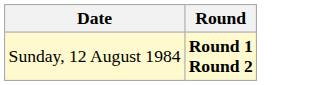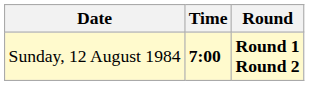 <table class="wikitable">
 <tr>
 <th>Date</th>
+<th>Time</th>
 <th>Round</th>
 </tr>
 <tr style=background:lemonchiffon>
 <td>Sunday, 12 August 1984</td>
+<td><strong>7:00</strong></td>
 <td><strong>Round 1</strong><br><strong>Round 2</strong></td>
 </tr>
 </table>
